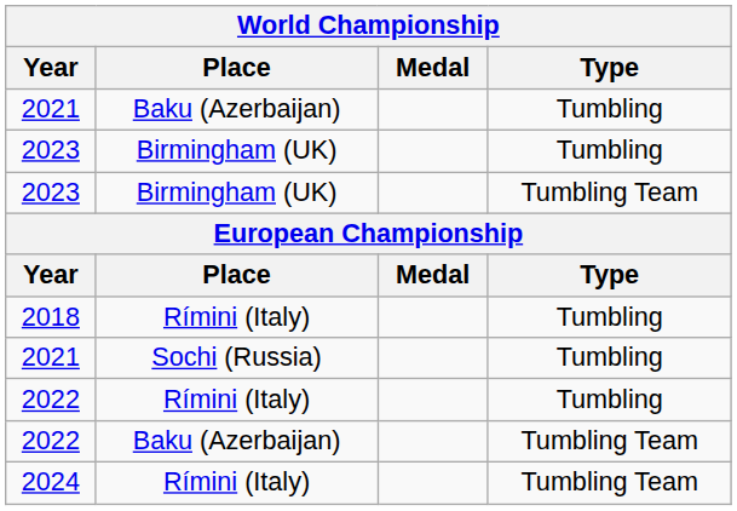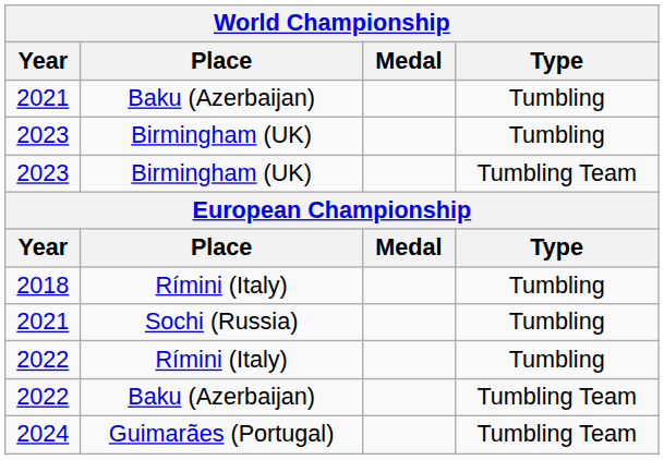 <table class="wikitable center col2izq" style="text-align:center;width:445px;">
 <tr>
 <th colspan="4"><a href='#'>World Championship</a></th>
 </tr>
 <tr>
 <th>Year</th>
 <th>Place</th>
 <th>Medal</th>
 <th>Type</th>
 </tr>
 <tr>
 <td><a href='#'>2021</a></td>
 <td><a href='#'>Baku</a> (Azerbaijan)</td>
 <td></td>
 <td>Tumbling</td>
 </tr>
 <tr>
 <td><a href='#'>2023</a></td>
 <td><a href='#'>Birmingham</a> (UK)</td>
 <td></td>
 <td>Tumbling</td>
 </tr>
 <tr>
 <td><a href='#'>2023</a></td>
 <td><a href='#'>Birmingham</a> (UK)</td>
 <td></td>
 <td>Tumbling Team</td>
 </tr>
 <tr>
 <th colspan="4"><a href='#'>European Championship</a></th>
 </tr>
 <tr>
 <th>Year</th>
 <th>Place</th>
 <th>Medal</th>
 <th>Type</th>
 </tr>
 <tr>
 <td><a href='#'>2018</a></td>
 <td><a href='#'>Rímini</a> (Italy)</td>
 <td></td>
 <td>Tumbling</td>
 </tr>
 <tr>
 <td><a href='#'>2021</a></td>
 <td><a href='#'>Sochi</a> (Russia)</td>
 <td></td>
 <td>Tumbling</td>
 </tr>
 <tr>
 <td><a href='#'>2022</a></td>
 <td><a href='#'>Rímini</a> (Italy)</td>
 <td></td>
 <td>Tumbling</td>
 </tr>
 <tr>
 <td><a href='#'>2022</a></td>
 <td><a href='#'>Baku</a> (Azerbaijan)</td>
 <td></td>
 <td>Tumbling Team</td>
 </tr>
 <tr>
 <td><a href='#'>2024</a></td>
-<td><a href='#'>Rímini</a> (Italy)</td>
+<td><a href='#'>Guimarães</a> (Portugal)</td>
 <td></td>
 <td>Tumbling Team</td>
 </tr>
 </table>
